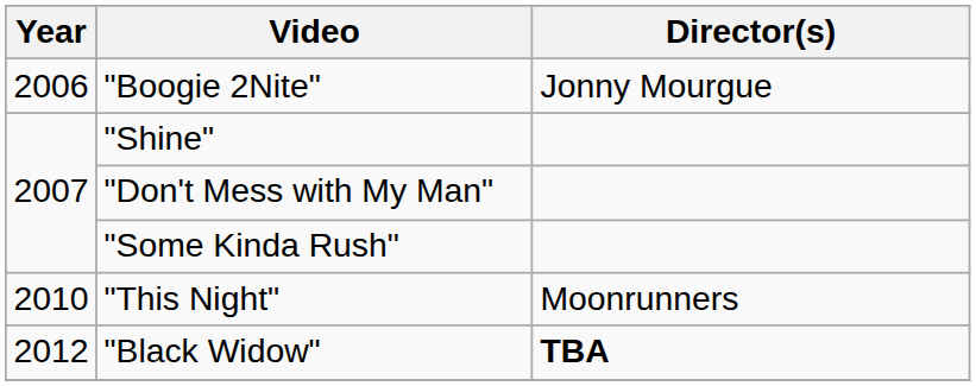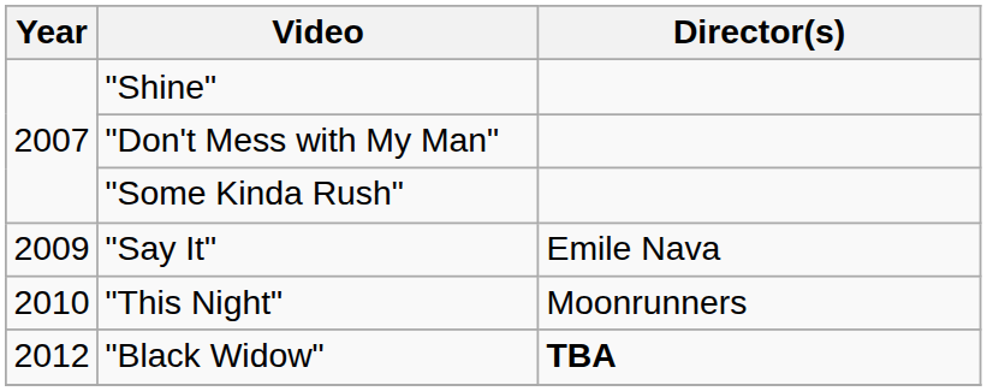 <table class="wikitable">
 <tr>
 <th>Year</th>
 <th width="200">Video</th>
 <th width="200">Director(s)</th>
-</tr>
-<tr>
-<td>2006</td>
-<td>"Boogie 2Nite"</td>
-<td>Jonny Mourgue</td>
 </tr>
 <tr>
 <td rowspan="3">2007</td>
 <td>"Shine"</td>
 <td></td>
 </tr>
 <tr>
 <td>"Don't Mess with My Man"</td>
 <td></td>
 </tr>
 <tr>
 <td>"Some Kinda Rush"</td>
 <td></td>
 </tr>
 <tr>
+<td>2009</td>
+<td>"Say It"</td>
+<td>Emile Nava</td>
+</tr>
+<tr>
 <td>2010</td>
 <td>"This Night"</td>
 <td>Moonrunners</td>
 </tr>
 <tr>
 <td>2012</td>
 <td>"Black Widow"</td>
 <td><strong>TBA</strong></td>
 </tr>
 <tr>
 </tr>
 </table>
